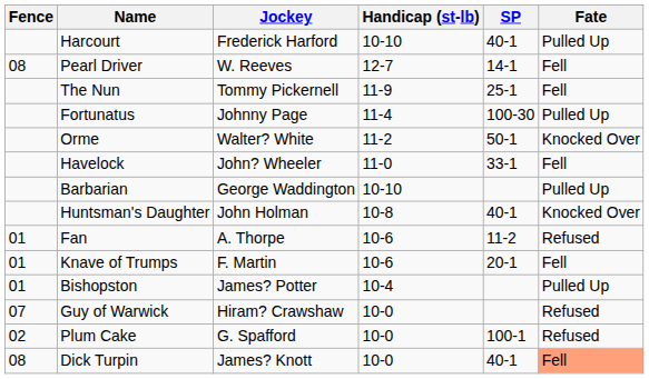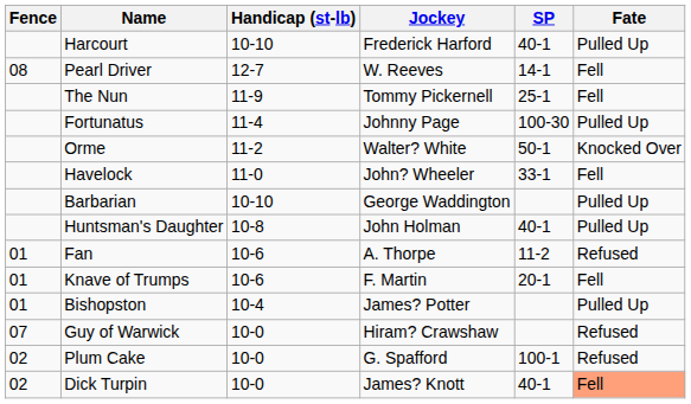 <table class="wikitable sortable">
 <tr>
 <th>Fence</th>
 <th>Name</th>
+<th>Handicap (<a href='#'>st</a>-<a href='#'>lb</a>)</th>
 <th><a href='#'>Jockey</a></th>
-<th>Handicap (<a href='#'>st</a>-<a href='#'>lb</a>)</th>
 <th><a href='#'>SP</a></th>
 <th>Fate</th>
 </tr>
 <tr>
 <td></td>
 <td>Harcourt</td>
+<td>10-10</td>
 <td>Frederick Harford</td>
-<td>10-10</td>
 <td>40-1</td>
 <td>Pulled Up</td>
 </tr>
 <tr>
 <td>08</td>
 <td>Pearl Driver</td>
+<td>12-7</td>
 <td>W. Reeves</td>
-<td>12-7</td>
 <td>14-1</td>
 <td>Fell</td>
 </tr>
 <tr>
 <td></td>
 <td>The Nun</td>
+<td>11-9</td>
 <td>Tommy Pickernell</td>
-<td>11-9</td>
 <td>25-1</td>
 <td>Fell</td>
 </tr>
 <tr>
 <td></td>
 <td>Fortunatus</td>
+<td>11-4</td>
 <td>Johnny Page</td>
-<td>11-4</td>
 <td>100-30</td>
 <td>Pulled Up</td>
 </tr>
 <tr>
 <td></td>
 <td>Orme</td>
+<td>11-2</td>
 <td>Walter? White</td>
-<td>11-2</td>
 <td>50-1</td>
 <td>Knocked Over</td>
 </tr>
 <tr>
 <td></td>
 <td>Havelock</td>
+<td>11-0</td>
 <td>John? Wheeler</td>
-<td>11-0</td>
 <td>33-1</td>
 <td>Fell</td>
 </tr>
 <tr>
 <td></td>
 <td>Barbarian</td>
+<td>10-10</td>
 <td>George Waddington</td>
-<td>10-10</td>
 <td></td>
 <td>Pulled Up</td>
 </tr>
 <tr>
 <td></td>
 <td>Huntsman's Daughter</td>
+<td>10-8</td>
 <td>John Holman</td>
-<td>10-8</td>
 <td>40-1</td>
-<td>Knocked Over</td>
+<td>Pulled Up</td>
 </tr>
 <tr>
 <td>01</td>
 <td>Fan</td>
+<td>10-6</td>
 <td>A. Thorpe</td>
-<td>10-6</td>
 <td>11-2</td>
 <td>Refused</td>
 </tr>
 <tr>
 <td>01</td>
 <td>Knave of Trumps</td>
+<td>10-6</td>
 <td>F. Martin</td>
-<td>10-6</td>
 <td>20-1</td>
 <td>Fell</td>
 </tr>
 <tr>
 <td>01</td>
 <td>Bishopston</td>
+<td>10-4</td>
 <td>James? Potter</td>
-<td>10-4</td>
 <td></td>
 <td>Pulled Up</td>
 </tr>
 <tr>
 <td>07</td>
 <td>Guy of Warwick</td>
+<td>10-0</td>
 <td>Hiram? Crawshaw</td>
-<td>10-0</td>
 <td></td>
 <td>Refused</td>
 </tr>
 <tr>
 <td>02</td>
 <td>Plum Cake</td>
+<td>10-0</td>
 <td>G. Spafford</td>
-<td>10-0</td>
 <td>100-1</td>
 <td>Refused</td>
 </tr>
 <tr>
-<td>08</td>
+<td>02</td>
 <td>Dick Turpin</td>
+<td>10-0</td>
 <td>James? Knott</td>
-<td>10-0</td>
 <td>40-1</td>
 <td style="background: lightsalmon;">Fell</td>
 </tr>
 </table>
